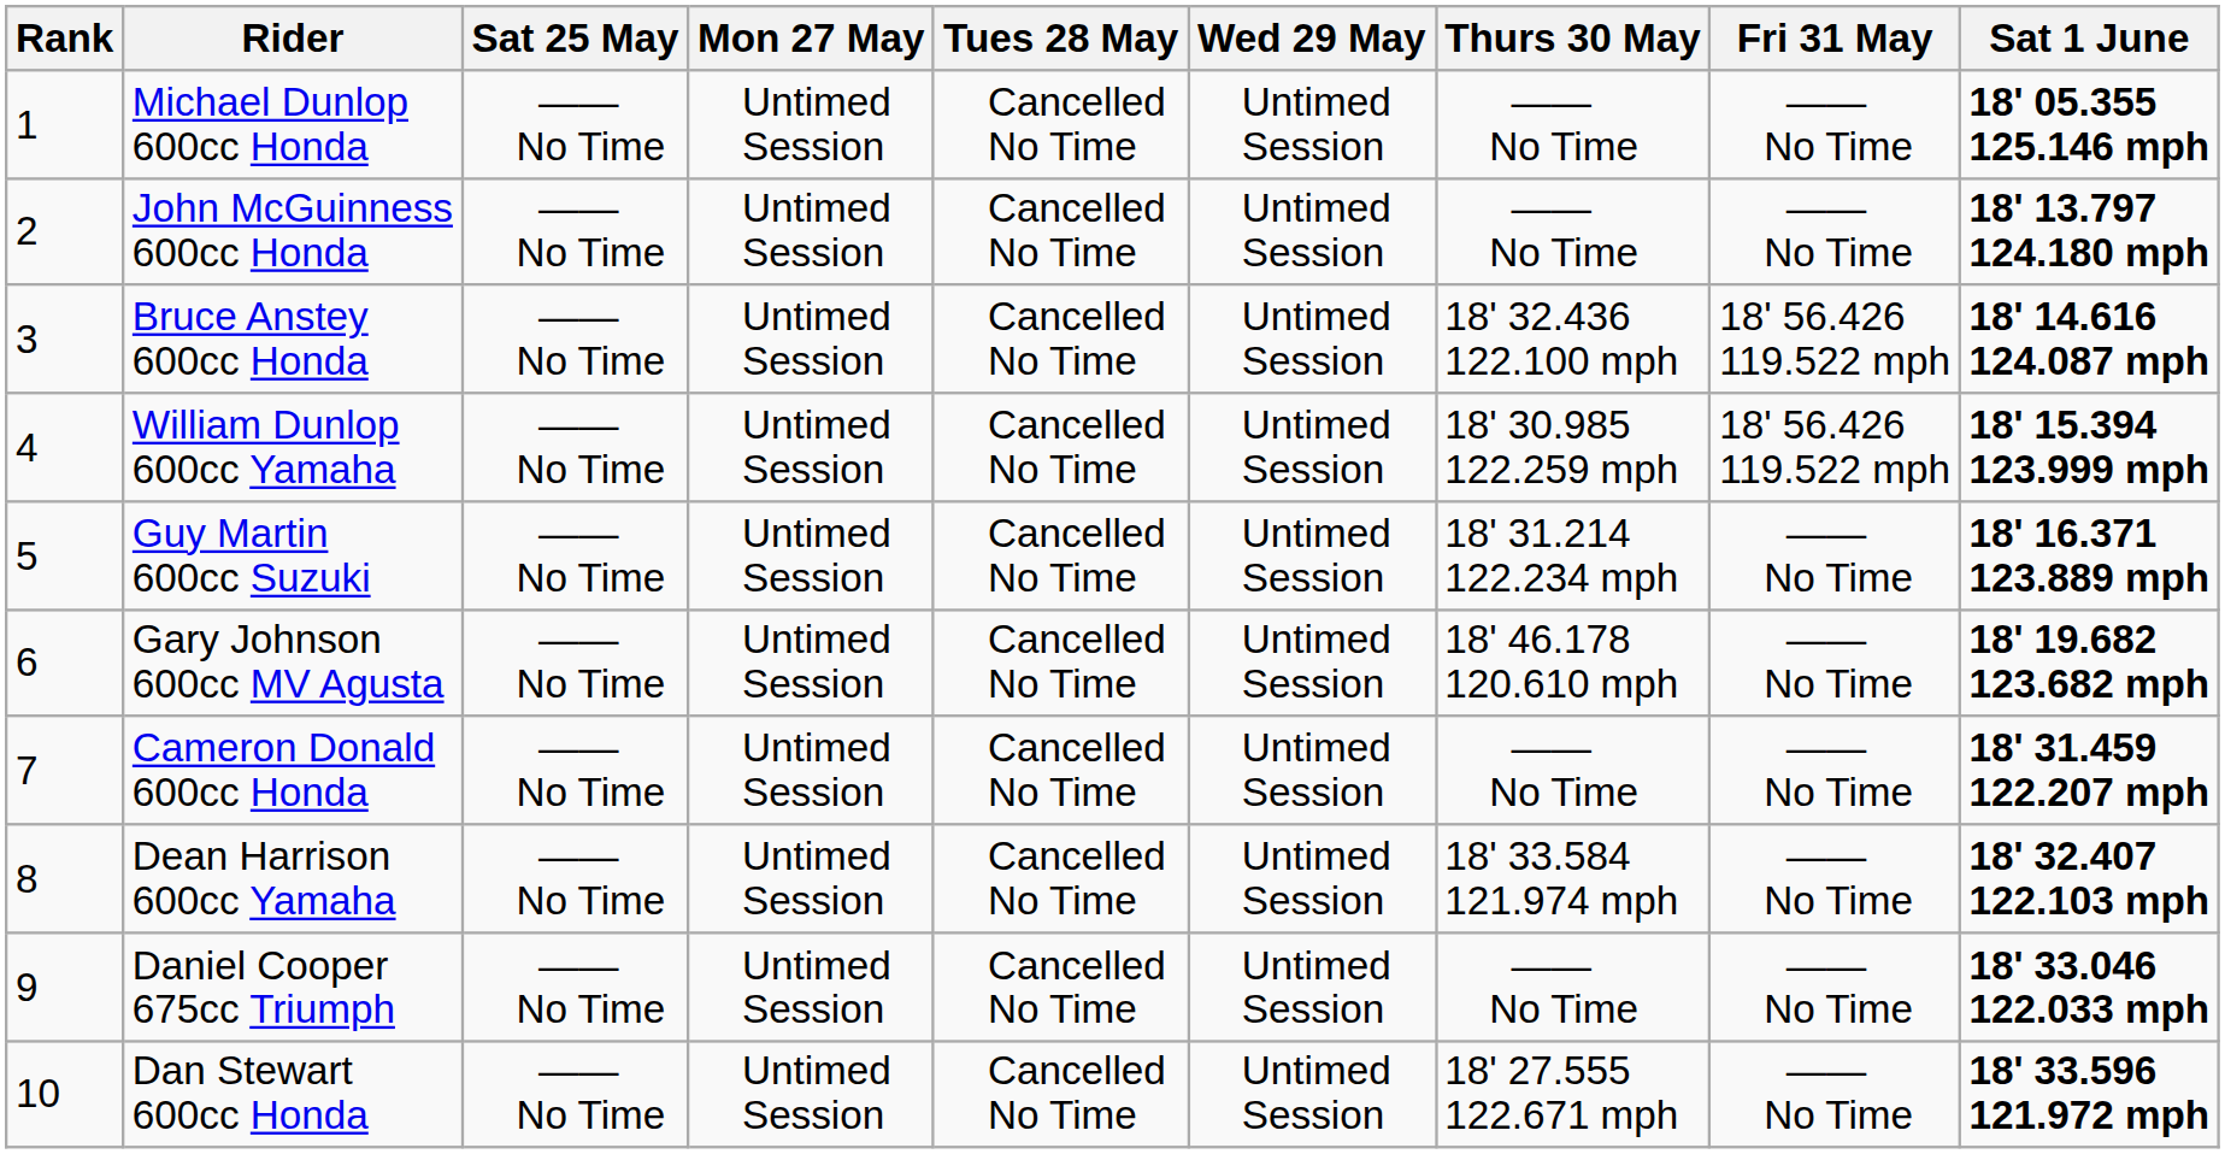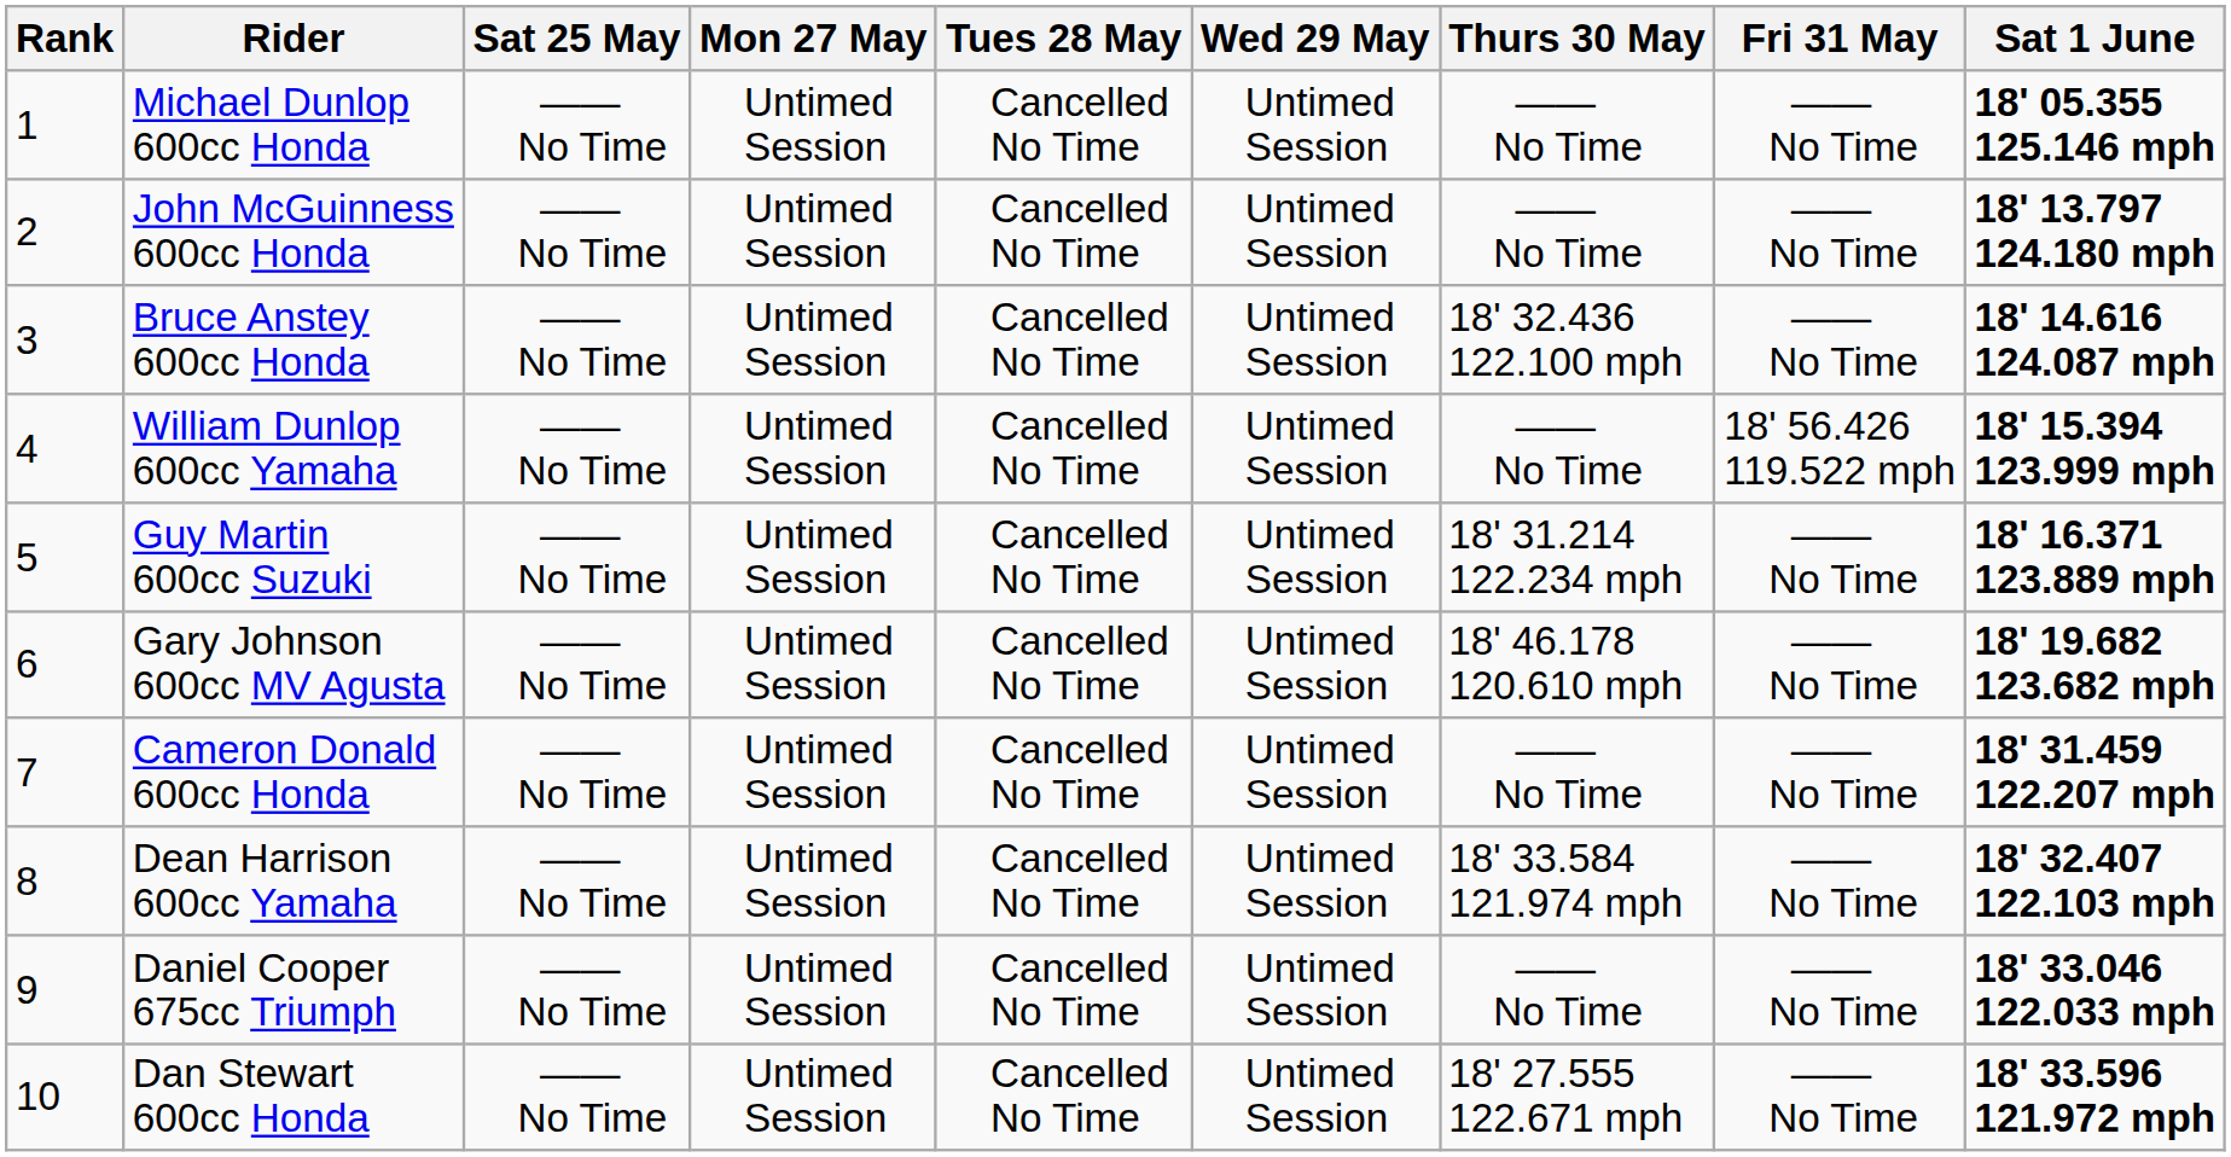 <table class="wikitable" style="font-size: 90%;">
 <tr style="background:#efefef;">
 <th>Rank</th>
 <th>Rider</th>
 <th>Sat 25 May</th>
 <th>Mon 27 May</th>
 <th>Tues 28 May</th>
 <th>Wed 29 May</th>
 <th>Thurs 30 May</th>
 <th>Fri 31 May</th>
 <th>Sat 1 June</th>
 </tr>
 <tr>
 <td>1</td>
 <td> <a href='#'>Michael Dunlop</a><br> 600cc <a href='#'>Honda</a></td>
 <td>      ——<br>    No Time</td>
 <td>    Untimed <br>     Session</td>
 <td>    Cancelled <br>     No Time</td>
 <td>    Untimed <br>     Session</td>
 <td>      ——<br>    No Time</td>
 <td>      ——<br>    No Time</td>
 <td><strong>18' 05.355 <br> 125.146 mph</strong></td>
 </tr>
 <tr>
 <td>2</td>
 <td> <a href='#'>John McGuinness</a><br> 600cc <a href='#'>Honda</a></td>
 <td>      ——<br>    No Time</td>
 <td>    Untimed <br>     Session</td>
 <td>    Cancelled <br>     No Time</td>
 <td>    Untimed <br>     Session</td>
 <td>      ——<br>    No Time</td>
 <td>      ——<br>    No Time</td>
 <td><strong>18' 13.797 <br> 124.180 mph</strong></td>
 </tr>
 <tr>
 <td>3</td>
 <td> <a href='#'>Bruce Anstey</a><br> 600cc <a href='#'>Honda</a></td>
 <td>      ——<br>    No Time</td>
 <td>    Untimed <br>     Session</td>
 <td>    Cancelled <br>     No Time</td>
 <td>    Untimed <br>     Session</td>
 <td>18' 32.436 <br> 122.100 mph</td>
-<td>18' 56.426 <br> 119.522 mph</td>
+<td>      ——<br>    No Time</td>
 <td><strong>18' 14.616 <br> 124.087 mph</strong></td>
 </tr>
 <tr>
 <td>4</td>
 <td> <a href='#'>William Dunlop</a><br> 600cc <a href='#'>Yamaha</a></td>
 <td>      ——<br>    No Time</td>
 <td>    Untimed <br>     Session</td>
 <td>    Cancelled <br>     No Time</td>
 <td>    Untimed <br>     Session</td>
-<td>18' 30.985 <br> 122.259 mph</td>
+<td>      ——<br>    No Time</td>
 <td>18' 56.426 <br> 119.522 mph</td>
 <td><strong>18' 15.394 <br> 123.999 mph</strong></td>
 </tr>
 <tr>
 <td>5</td>
 <td> <a href='#'>Guy Martin</a><br> 600cc <a href='#'>Suzuki</a></td>
 <td>      ——<br>    No Time</td>
 <td>    Untimed <br>     Session</td>
 <td>    Cancelled <br>     No Time</td>
 <td>    Untimed <br>     Session</td>
 <td>18' 31.214 <br> 122.234 mph</td>
 <td>      ——<br>    No Time</td>
 <td><strong>18' 16.371 <br> 123.889 mph</strong></td>
 </tr>
 <tr>
 <td>6</td>
 <td> Gary Johnson<br> 600cc <a href='#'>MV Agusta</a></td>
 <td>      ——<br>    No Time</td>
 <td>    Untimed <br>     Session</td>
 <td>    Cancelled <br>     No Time</td>
 <td>    Untimed <br>     Session</td>
 <td>18' 46.178 <br> 120.610 mph</td>
 <td>      ——<br>    No Time</td>
 <td><strong>18' 19.682 <br> 123.682 mph</strong></td>
 </tr>
 <tr>
 <td>7</td>
 <td> <a href='#'>Cameron Donald</a><br> 600cc <a href='#'>Honda</a></td>
 <td>      ——<br>    No Time</td>
 <td>    Untimed <br>     Session</td>
 <td>    Cancelled <br>     No Time</td>
 <td>    Untimed <br>     Session</td>
 <td>      ——<br>    No Time</td>
 <td>      ——<br>    No Time</td>
 <td><strong>18' 31.459 <br> 122.207 mph</strong></td>
 </tr>
 <tr>
 <td>8</td>
 <td> Dean Harrison<br> 600cc <a href='#'>Yamaha</a></td>
 <td>      ——<br>    No Time</td>
 <td>    Untimed <br>     Session</td>
 <td>    Cancelled <br>     No Time</td>
 <td>    Untimed <br>     Session</td>
 <td>18' 33.584 <br> 121.974 mph</td>
 <td>      ——<br>    No Time</td>
 <td><strong>18' 32.407 <br> 122.103 mph</strong></td>
 </tr>
 <tr>
 <td>9</td>
 <td> Daniel Cooper<br> 675cc <a href='#'>Triumph</a></td>
 <td>      ——<br>    No Time</td>
 <td>    Untimed <br>     Session</td>
 <td>    Cancelled <br>     No Time</td>
 <td>    Untimed <br>     Session</td>
 <td>      ——<br>    No Time</td>
 <td>      ——<br>    No Time</td>
 <td><strong>18' 33.046 <br> 122.033 mph</strong></td>
 </tr>
 <tr>
 <td>10</td>
 <td> Dan Stewart<br> 600cc <a href='#'>Honda</a></td>
 <td>      ——<br>    No Time</td>
 <td>    Untimed <br>     Session</td>
 <td>    Cancelled <br>     No Time</td>
 <td>    Untimed <br>     Session</td>
 <td>18' 27.555 <br> 122.671 mph</td>
 <td>      ——<br>    No Time</td>
 <td><strong>18' 33.596 <br> 121.972 mph</strong></td>
 </tr>
 </table>
